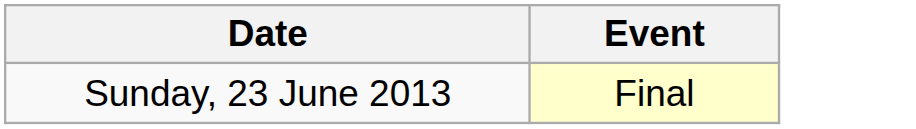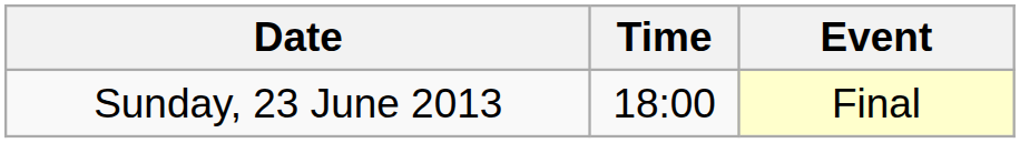 <table class = "wikitable" style="text-align:center;">
 <tr>
 <th width=220>Date</th>
+<th width=50>Time</th>
 <th width=100>Event</th>
 </tr>
 <tr>
 <td>Sunday, 23 June 2013</td>
+<td>18:00</td>
 <td bgcolor=ffffcc>Final</td>
 </tr>
 </table>
